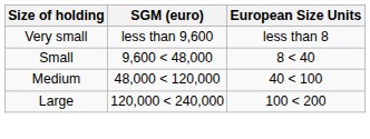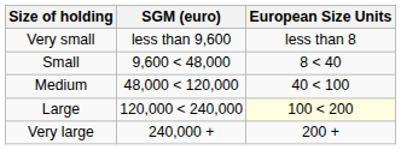 <table class="wikitable" style="text-align:center;">
 <tr>
 <th>Size of holding</th>
 <th>SGM (euro)</th>
 <th>European Size Units</th>
 </tr>
 <tr>
 <td>Very small</td>
 <td>less than 9,600</td>
 <td>less than 8</td>
 </tr>
 <tr>
 <td>Small</td>
 <td>9,600 < 48,000</td>
 <td>8 < 40</td>
 </tr>
 <tr>
 <td>Medium</td>
 <td>48,000 < 120,000</td>
 <td>40 < 100</td>
 </tr>
 <tr>
 <td>Large</td>
 <td>120,000 < 240,000</td>
-<td>100 < 200</td>
+<td style="background: lightyellow;">100 < 200</td>
+</tr>
+<tr>
+<td>Very large</td>
+<td>240,000 +</td>
+<td>200 +</td>
 </tr>
 </table>
